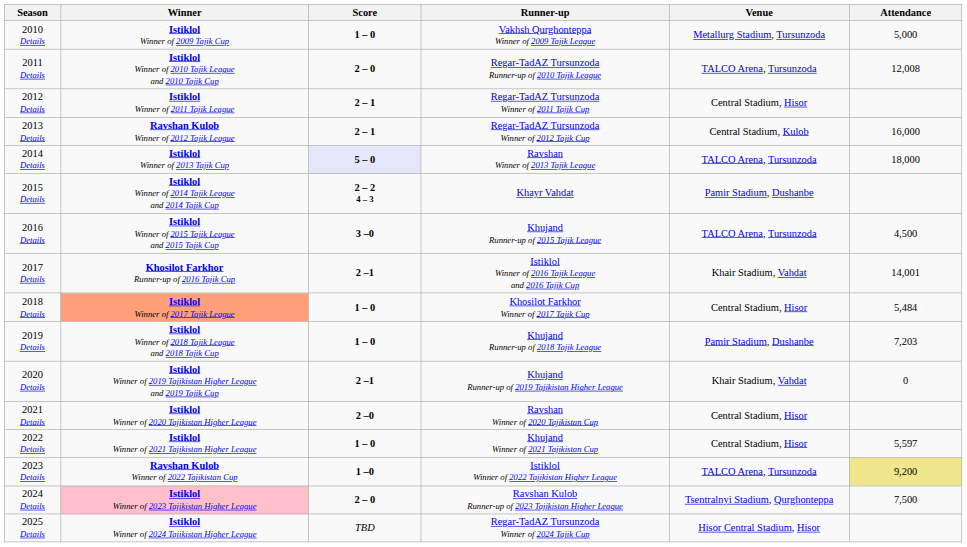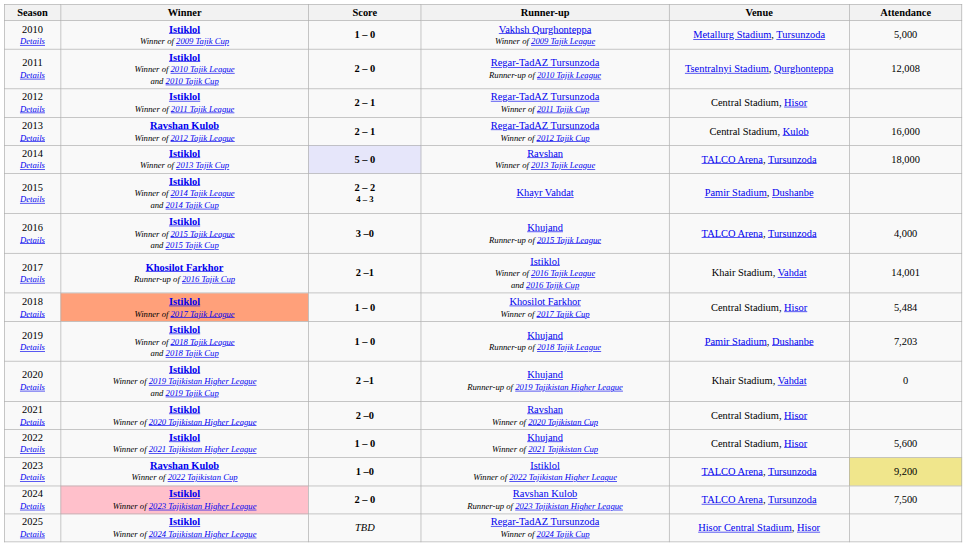 <table class="wikitable" style="text-align: center;">
 <tr>
 <th width=5%>Season</th>
 <th width=22%>Winner</th>
 <th width=10%>Score</th>
 <th width=22%>Runner-up</th>
 <th width=16%>Venue</th>
 <th width=10%>Attendance</th>
 </tr>
 <tr>
 <td>2010<br><small><em><a href='#'>Details</a></em></small></td>
 <td><strong><a href='#'>Istiklol</a></strong><br><small><em>Winner of <a href='#'>2009 Tajik Cup</a></em></small></td>
 <td><strong>1 – 0</strong></td>
 <td><a href='#'>Vakhsh Qurghonteppa</a><br><small><em>Winner of <a href='#'>2009 Tajik League</a></em></small></td>
 <td><a href='#'>Metallurg Stadium</a>, <a href='#'>Tursunzoda</a></td>
 <td>5,000</td>
 </tr>
 <tr>
 <td>2011<br><small><em><a href='#'>Details</a></em></small></td>
 <td><strong><a href='#'>Istiklol</a></strong><br><small><em>Winner of <a href='#'>2010 Tajik League</a><br>and <a href='#'>2010 Tajik Cup</a></em></small></td>
 <td><strong>2 – 0</strong></td>
 <td><a href='#'>Regar-TadAZ Tursunzoda</a><br><small><em>Runner-up of <a href='#'>2010 Tajik League</a></em></small></td>
-<td><a href='#'>TALCO Arena</a>, <a href='#'>Tursunzoda</a></td>
+<td><a href='#'>Tsentralnyi Stadium</a>, <a href='#'>Qurghonteppa</a></td>
 <td>12,008</td>
 </tr>
 <tr>
 <td>2012<br><small><em><a href='#'>Details</a></em></small></td>
 <td><strong><a href='#'>Istiklol</a></strong><br><small><em>Winner of <a href='#'>2011 Tajik League</a></em></small></td>
 <td><strong>2 – 1</strong></td>
 <td><a href='#'>Regar-TadAZ Tursunzoda</a><br><small><em>Winner of <a href='#'>2011 Tajik Cup</a></em></small></td>
 <td>Central Stadium, <a href='#'>Hisor</a></td>
 <td></td>
 </tr>
 <tr>
 <td>2013<br><small><em><a href='#'>Details</a></em></small></td>
 <td><strong><a href='#'>Ravshan Kulob</a></strong><br><small><em>Winner of <a href='#'>2012 Tajik League</a></em></small></td>
 <td><strong>2 – 1</strong></td>
 <td><a href='#'>Regar-TadAZ Tursunzoda</a><br><small><em>Winner of <a href='#'>2012 Tajik Cup</a></em></small></td>
 <td>Central Stadium, <a href='#'>Kulob</a></td>
 <td>16,000</td>
 </tr>
 <tr>
 <td>2014<br><small><em><a href='#'>Details</a></em></small></td>
 <td><strong><a href='#'>Istiklol</a></strong><br><small><em>Winner of <a href='#'>2013 Tajik Cup</a></em></small></td>
 <td style="background: lavender;"><strong>5 – 0</strong></td>
 <td><a href='#'>Ravshan</a><br><small><em>Winner of <a href='#'>2013 Tajik League</a></em></small></td>
 <td><a href='#'>TALCO Arena</a>, <a href='#'>Tursunzoda</a></td>
 <td>18,000</td>
 </tr>
 <tr>
 <td>2015<br><small><em><a href='#'>Details</a></em></small></td>
 <td><strong><a href='#'>Istiklol</a></strong><br><small><em>Winner of <a href='#'>2014 Tajik League</a><br>and <a href='#'>2014 Tajik Cup</a></em></small></td>
 <td><strong>2 – 2 <br><small>4 – 3 </small></strong></td>
 <td><a href='#'>Khayr Vahdat</a><br></td>
 <td><a href='#'>Pamir Stadium</a>, <a href='#'>Dushanbe</a></td>
 <td></td>
 </tr>
 <tr>
 <td>2016<br><small><em><a href='#'>Details</a></em></small></td>
 <td><strong><a href='#'>Istiklol</a></strong><br><small><em>Winner of <a href='#'>2015 Tajik League</a><br>and <a href='#'>2015 Tajik Cup</a></em></small></td>
 <td><strong>3 –0 </strong></td>
 <td><a href='#'>Khujand</a><br><small><em>Runner-up of <a href='#'>2015 Tajik League</a></em></small></td>
 <td><a href='#'>TALCO Arena</a>, <a href='#'>Tursunzoda</a></td>
-<td>4,500</td>
+<td>4,000</td>
 </tr>
 <tr>
 <td>2017<br><small><em><a href='#'>Details</a></em></small></td>
 <td><strong><a href='#'>Khosilot Farkhor</a></strong><br><small><em>Runner-up of <a href='#'>2016 Tajik Cup</a></em></small></td>
 <td><strong>2 –1</strong></td>
 <td><a href='#'>Istiklol</a><br><small><em>Winner of <a href='#'>2016 Tajik League</a><br>and <a href='#'>2016 Tajik Cup</a></em></small></td>
 <td>Khair Stadium, <a href='#'>Vahdat</a></td>
 <td>14,001</td>
 </tr>
 <tr>
 <td>2018<br><small><em><a href='#'>Details</a></em></small></td>
 <td style="background: lightsalmon;"><strong><a href='#'>Istiklol</a></strong><br><small><em>Winner of <a href='#'>2017 Tajik League</a></em></small></td>
 <td><strong>1 – 0</strong></td>
 <td><a href='#'>Khosilot Farkhor</a><br><small><em>Winner of <a href='#'>2017 Tajik Cup</a></em></small></td>
 <td>Central Stadium, <a href='#'>Hisor</a></td>
 <td>5,484</td>
 </tr>
 <tr>
 <td>2019<br><small><em><a href='#'>Details</a></em></small></td>
 <td><strong><a href='#'>Istiklol</a></strong><br><small><em>Winner of <a href='#'>2018 Tajik League</a><br>and <a href='#'>2018 Tajik Cup</a></em></small></td>
 <td><strong>1 – 0</strong></td>
 <td><a href='#'>Khujand</a><br><small><em>Runner-up of <a href='#'>2018 Tajik League</a></em></small></td>
 <td><a href='#'>Pamir Stadium</a>, <a href='#'>Dushanbe</a></td>
 <td>7,203</td>
 </tr>
 <tr>
 <td>2020<br><small><em><a href='#'>Details</a></em></small></td>
 <td><strong><a href='#'>Istiklol</a></strong><br><small><em>Winner of <a href='#'>2019 Tajikistan Higher League</a><br>and <a href='#'>2019 Tajik Cup</a></em></small></td>
 <td><strong>2 –1 </strong></td>
 <td><a href='#'>Khujand</a><br><small><em>Runner-up of <a href='#'>2019 Tajikistan Higher League</a></em></small></td>
 <td>Khair Stadium, <a href='#'>Vahdat</a></td>
 <td>0</td>
 </tr>
 <tr>
 <td>2021<br><small><em><a href='#'>Details</a></em></small></td>
 <td><strong><a href='#'>Istiklol</a></strong><br><small><em>Winner of <a href='#'>2020 Tajikistan Higher League</a></em></small></td>
 <td><strong>2 –0 </strong></td>
 <td><a href='#'>Ravshan</a><br><small><em>Winner of <a href='#'>2020 Tajikistan Cup</a></em></small></td>
 <td>Central Stadium, <a href='#'>Hisor</a></td>
 <td></td>
 </tr>
 <tr>
 <td>2022<br><small><em><a href='#'>Details</a></em></small></td>
 <td><strong><a href='#'>Istiklol</a></strong><br><small><em>Winner of <a href='#'>2021 Tajikistan Higher League</a></em></small></td>
 <td><strong>1 – 0</strong></td>
 <td><a href='#'>Khujand</a><br><small><em>Winner of <a href='#'>2021 Tajikistan Cup</a></em></small></td>
 <td>Central Stadium, <a href='#'>Hisor</a></td>
-<td>5,597</td>
+<td>5,600</td>
 </tr>
 <tr>
 <td>2023<br><small><em><a href='#'>Details</a></em></small></td>
 <td><strong><a href='#'>Ravshan Kulob</a></strong><br><small><em>Winner of <a href='#'>2022 Tajikistan Cup</a></em></small></td>
 <td><strong>1 –0</strong></td>
 <td><a href='#'>Istiklol</a><br><small><em>Winner of <a href='#'>2022 Tajikistan Higher League</a></em></small></td>
 <td><a href='#'>TALCO Arena</a>, <a href='#'>Tursunzoda</a></td>
 <td style="background: khaki;">9,200</td>
 </tr>
 <tr>
 <td>2024<br><small><em><a href='#'>Details</a></em></small></td>
 <td style="background: pink;"><strong><a href='#'>Istiklol</a></strong><br><small><em>Winner of <a href='#'>2023 Tajikistan Higher League</a></em></small></td>
 <td><strong>2 – 0</strong></td>
 <td><a href='#'>Ravshan Kulob</a><br> <small><em>Runner-up of <a href='#'>2023 Tajikistan Higher League</a></em></small></td>
-<td><a href='#'>Tsentralnyi Stadium</a>, <a href='#'>Qurghonteppa</a></td>
+<td><a href='#'>TALCO Arena</a>, <a href='#'>Tursunzoda</a></td>
 <td>7,500</td>
 </tr>
 <tr>
 <td>2025<br><small><em><a href='#'>Details</a></em></small></td>
 <td><strong><a href='#'>Istiklol</a></strong><br><small><em>Winner of <a href='#'>2024 Tajikistan Higher League</a></em></small></td>
 <td><em>TBD</em></td>
 <td><a href='#'>Regar-TadAZ Tursunzoda</a><br> <small><em>Winner  of <a href='#'>2024 Tajik Cup</a></em></small></td>
 <td><a href='#'>Hisor Central Stadium</a>, <a href='#'>Hisor</a></td>
 <td></td>
 </tr>
 </table>
